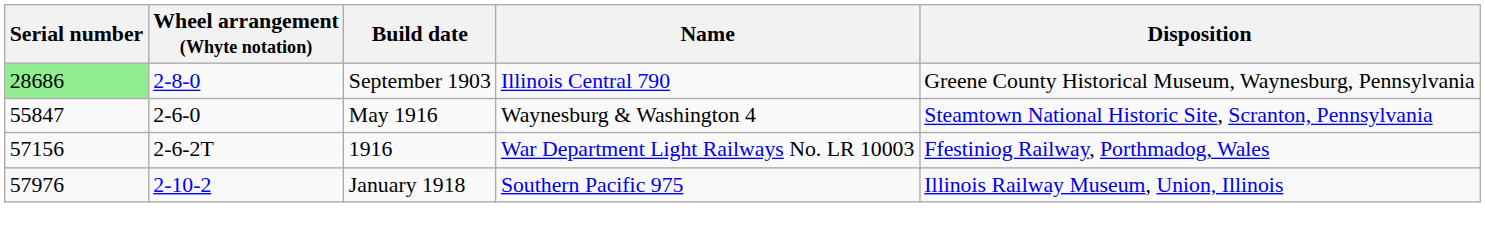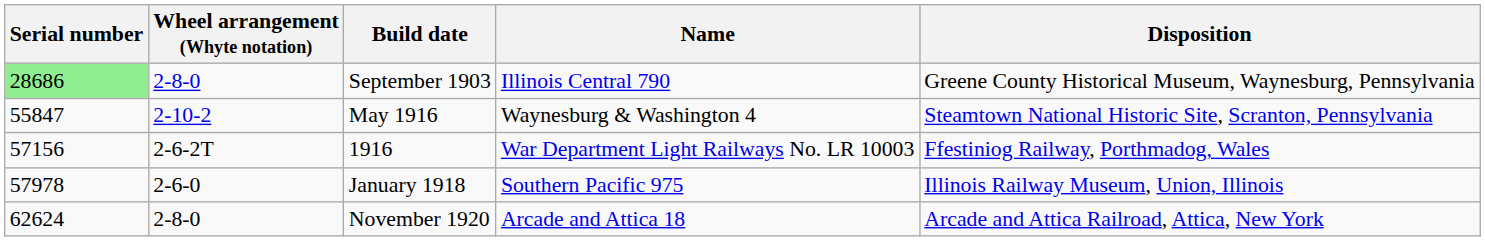 <table class="wikitable">
 <tr>
 <th>Serial number</th>
 <th>Wheel arrangement<br><small>(Whyte notation)</small></th>
 <th>Build date</th>
 <th>Name</th>
 <th>Disposition</th>
 </tr>
 <tr>
 <td style="background: lightgreen;">28686</td>
 <td><a href='#'>2-8-0</a></td>
 <td>September 1903</td>
 <td><a href='#'>Illinois Central 790</a></td>
 <td>Greene County Historical Museum, Waynesburg, Pennsylvania</td>
 </tr>
 <tr>
 <td>55847</td>
-<td>2-6-0</td>
+<td><a href='#'>2-10-2</a></td>
 <td>May 1916</td>
 <td>Waynesburg & Washington 4</td>
 <td><a href='#'>Steamtown National Historic Site</a>, <a href='#'>Scranton, Pennsylvania</a></td>
 </tr>
 <tr>
 <td>57156</td>
 <td>2-6-2T</td>
 <td>1916</td>
 <td><a href='#'>War Department Light Railways</a> No. LR 10003</td>
 <td><a href='#'>Ffestiniog Railway</a>, <a href='#'>Porthmadog, Wales</a></td>
 </tr>
 <tr>
-<td>57976</td>
-<td><a href='#'>2-10-2</a></td>
+<td>57978</td>
+<td>2-6-0</td>
 <td>January 1918</td>
 <td><a href='#'>Southern Pacific 975</a></td>
 <td><a href='#'>Illinois Railway Museum</a>, <a href='#'>Union, Illinois</a></td>
 </tr>
+<tr>
+<td>62624</td>
+<td>2-8-0</td>
+<td>November 1920</td>
+<td><a href='#'>Arcade and Attica 18</a></td>
+<td><a href='#'>Arcade and Attica Railroad</a>, <a href='#'>Attica</a>, <a href='#'>New York</a></td>
+</tr>
 </table>
